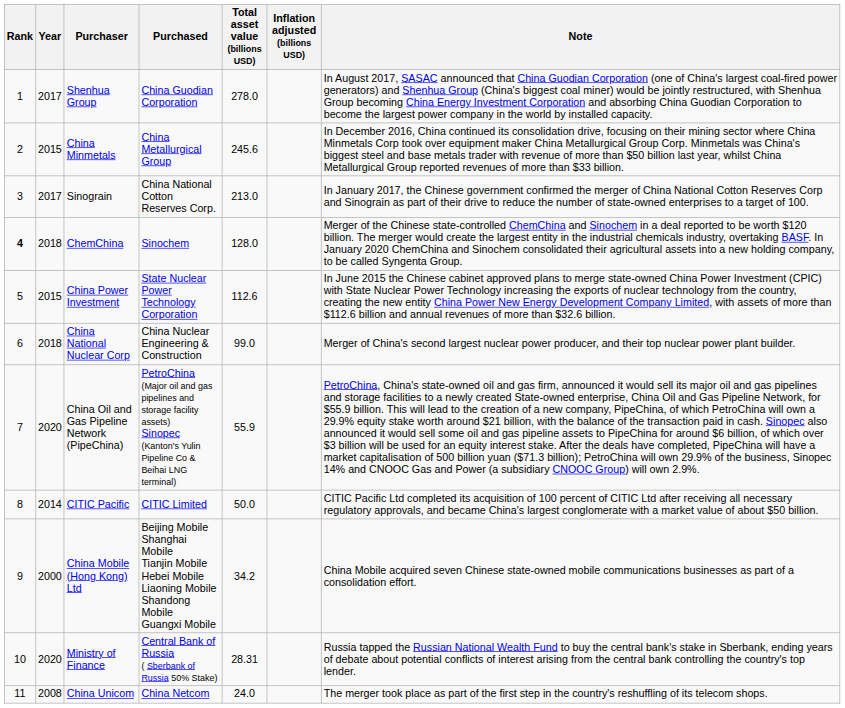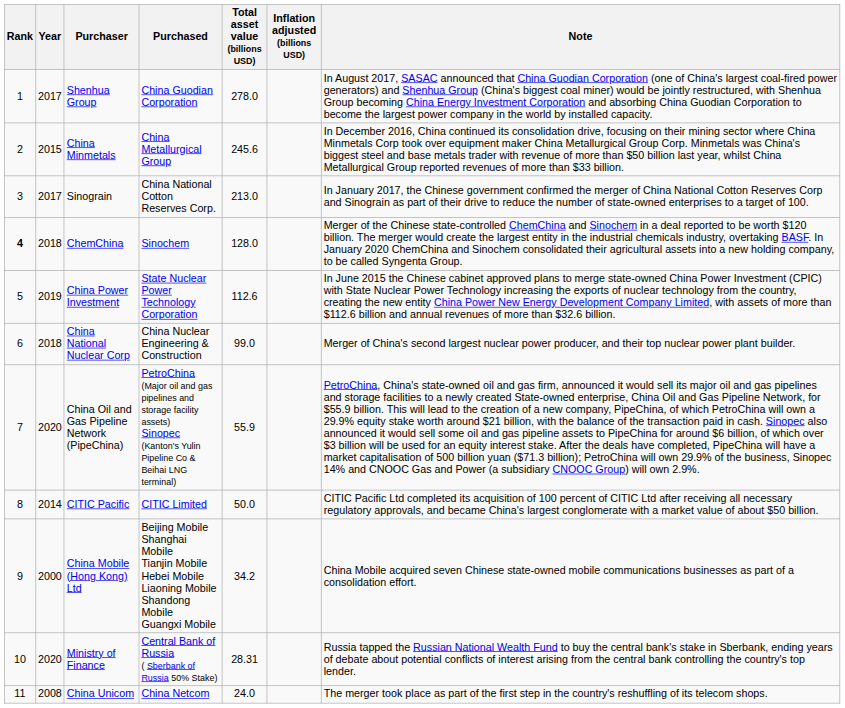 <table class="wikitable sortable sticky-header">
 <tr>
 <th>Rank</th>
 <th>Year</th>
 <th>Purchaser</th>
 <th>Purchased</th>
 <th>Total asset value<br><small>(billions USD)</small></th>
 <th>Inflation adjusted<br><small>(billions USD)</small></th>
 <th>Note</th>
 </tr>
 <tr>
 <td style="text-align:center;">1</td>
 <td>2017</td>
 <td> <a href='#'>Shenhua Group</a></td>
 <td> <a href='#'>China Guodian Corporation</a></td>
 <td style="text-align:center;">278.0</td>
 <td style="text-align:center;"></td>
 <td>In August 2017, <a href='#'>SASAC</a> announced that <a href='#'>China Guodian Corporation</a> (one of China's largest coal-fired power generators) and <a href='#'>Shenhua Group</a> (China's biggest coal miner) would be jointly restructured, with Shenhua Group becoming <a href='#'>China Energy Investment Corporation</a> and absorbing China Guodian Corporation to become the largest power company in the world by installed capacity.</td>
 </tr>
 <tr>
 <td style="text-align:center;">2</td>
 <td>2015</td>
 <td> <a href='#'>China Minmetals</a></td>
 <td> <a href='#'>China Metallurgical Group</a></td>
 <td style="text-align:center;">245.6</td>
 <td style="text-align:center;"></td>
 <td>In December 2016, China continued its consolidation drive, focusing on their mining sector where China Minmetals Corp took over equipment maker China Metallurgical Group Corp. Minmetals was China's biggest steel and base metals trader with revenue of more than $50 billion last year, whilst China Metallurgical Group reported revenues of more than $33 billion.</td>
 </tr>
 <tr>
 <td style="text-align:center;">3</td>
 <td>2017</td>
 <td> Sinograin</td>
 <td> China National Cotton Reserves Corp.</td>
 <td style="text-align:center;">213.0</td>
 <td style="text-align:center;"></td>
 <td>In January 2017, the Chinese government confirmed the merger of China National Cotton Reserves Corp and Sinograin as part of their drive to reduce the number of state-owned enterprises to a target of 100.</td>
 </tr>
 <tr>
 <td style="text-align:center;"><strong>4</strong></td>
 <td>2018</td>
 <td> <a href='#'>ChemChina</a></td>
 <td> <a href='#'>Sinochem</a></td>
 <td style="text-align:center;">128.0</td>
 <td style="text-align:center;"></td>
 <td>Merger of the Chinese state-controlled <a href='#'>ChemChina</a> and <a href='#'>Sinochem</a> in a deal reported to be worth $120 billion. The merger would create the largest entity in the industrial chemicals industry, overtaking <a href='#'>BASF</a>. In January 2020 ChemChina and Sinochem consolidated their agricultural assets into a new holding company, to be called Syngenta Group.</td>
 </tr>
 <tr>
 <td style="text-align:center;">5</td>
-<td>2015</td>
+<td>2019</td>
 <td> <a href='#'>China Power Investment</a></td>
 <td> <a href='#'>State Nuclear Power Technology Corporation</a></td>
 <td style="text-align:center;">112.6</td>
 <td style="text-align:center;"></td>
 <td>In June 2015 the Chinese cabinet approved plans to merge state-owned China Power Investment (CPIC) with State Nuclear Power Technology increasing the exports of nuclear technology from the country, creating the new entity <a href='#'>China Power New Energy Development Company Limited</a>, with assets of more than $112.6 billion and annual revenues of more than $32.6 billion.</td>
 </tr>
 <tr>
 <td style="text-align:center;">6</td>
 <td>2018</td>
 <td> <a href='#'>China National Nuclear Corp</a></td>
 <td> China Nuclear Engineering & Construction</td>
 <td style="text-align:center;">99.0</td>
 <td style="text-align:center;"></td>
 <td>Merger of China's second largest nuclear power producer, and their top nuclear power plant builder.</td>
 </tr>
 <tr>
 <td style="text-align:center;">7</td>
 <td>2020</td>
 <td> China Oil and Gas Pipeline Network <br>(PipeChina)</td>
 <td> <a href='#'>PetroChina</a> <br><small>(Major oil and gas pipelines and storage facility assets)</small> <br> <a href='#'>Sinopec</a> <br><small>(Kanton's Yulin Pipeline Co & Beihai LNG terminal)</small></td>
 <td style="text-align:center;">55.9</td>
 <td style="text-align:center;"></td>
 <td><a href='#'>PetroChina</a>, China's state-owned oil and gas firm, announced it would sell its major oil and gas pipelines and storage facilities to a newly created State-owned enterprise, China Oil and Gas Pipeline Network, for $55.9 billion. This will lead to the creation of a new company, PipeChina, of which PetroChina will own a 29.9% equity stake worth around $21 billion, with the balance of the transaction paid in cash. <a href='#'>Sinopec</a> also announced it would sell some oil and gas pipeline assets to PipeChina for around $6 billion, of which over $3 billion will be used for an equity interest stake. After the deals have completed, PipeChina will have a market capitalisation of 500 billion yuan ($71.3 billion); PetroChina will own 29.9% of the business, Sinopec 14% and CNOOC Gas and Power (a subsidiary <a href='#'>CNOOC Group</a>) will own 2.9%.</td>
 </tr>
 <tr>
 <td style="text-align:center;">8</td>
 <td>2014</td>
 <td> <a href='#'>CITIC Pacific</a></td>
 <td> <a href='#'>CITIC Limited</a></td>
 <td style="text-align:center;">50.0</td>
 <td style="text-align:center;"></td>
 <td>CITIC Pacific Ltd completed its acquisition of 100 percent of CITIC Ltd after receiving all necessary regulatory approvals, and became China's largest conglomerate with a market value of about $50 billion.</td>
 </tr>
 <tr>
 <td style="text-align:center;">9</td>
 <td>2000</td>
 <td> <a href='#'>China Mobile (Hong Kong) Ltd</a></td>
 <td> Beijing Mobile<br> Shanghai Mobile<br> Tianjin Mobile<br> Hebei Mobile<br> Liaoning Mobile<br> Shandong Mobile<br> Guangxi Mobile<br></td>
 <td style="text-align:center;">34.2</td>
 <td style="text-align:center;"></td>
 <td>China Mobile acquired seven Chinese state-owned mobile communications businesses as part of a consolidation effort.</td>
 </tr>
 <tr>
 <td style="text-align:center;">10</td>
 <td>2020</td>
 <td> <a href='#'>Ministry of Finance</a></td>
 <td> <a href='#'>Central Bank of Russia</a> <br><small>( <a href='#'>Sberbank of Russia</a> 50% Stake)</small></td>
 <td style="text-align:center;">28.31</td>
 <td style="text-align:center;"></td>
 <td>Russia tapped the <a href='#'>Russian National Wealth Fund</a> to buy the central bank's stake in Sberbank, ending years of debate about potential conflicts of interest arising from the central bank controlling the country's top lender.</td>
 </tr>
 <tr>
 <td style="text-align:center;">11</td>
 <td>2008</td>
 <td> <a href='#'>China Unicom</a></td>
 <td> <a href='#'>China Netcom</a></td>
 <td style="text-align:center;">24.0</td>
 <td style="text-align:center;"></td>
 <td>The merger took place as part of the first step in the country's reshuffling of its telecom shops.</td>
 </tr>
 </table>
